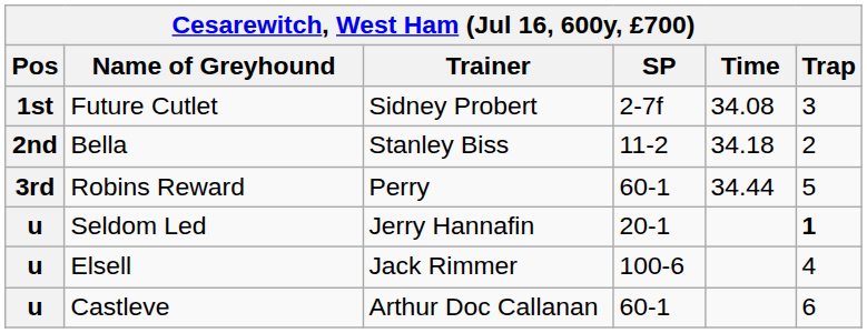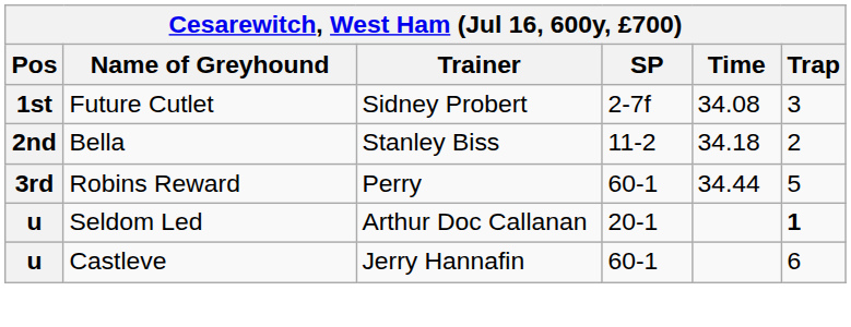 <table class="wikitable">
 <tr>
 <th colspan="6"><a href='#'>Cesarewitch</a>, <a href='#'>West Ham</a> (Jul 16, 600y, £700)</th>
 </tr>
 <tr>
 <th width=30>Pos</th>
 <th width=180>Name of Greyhound</th>
 <th width=150>Trainer</th>
 <th width=50>SP</th>
 <th width=50>Time</th>
 <th width=30>Trap</th>
 </tr>
 <tr>
 <th>1st</th>
 <td>Future Cutlet</td>
 <td>Sidney Probert</td>
 <td>2-7f</td>
 <td>34.08</td>
 <td>3</td>
 </tr>
 <tr>
 <th>2nd</th>
 <td>Bella</td>
 <td>Stanley Biss</td>
 <td>11-2</td>
 <td>34.18</td>
 <td>2</td>
 </tr>
 <tr>
 <th>3rd</th>
 <td>Robins Reward</td>
 <td>Perry</td>
 <td>60-1</td>
 <td>34.44</td>
 <td>5</td>
 </tr>
 <tr>
 <th>u</th>
 <td>Seldom Led</td>
-<td>Jerry Hannafin</td>
+<td>Arthur Doc Callanan</td>
 <td>20-1</td>
 <td></td>
 <td><strong>1</strong></td>
 </tr>
 <tr>
 <th>u</th>
-<td>Elsell</td>
-<td>Jack Rimmer</td>
-<td>100-6</td>
-<td></td>
-<td>4</td>
-</tr>
-<tr>
-<th>u</th>
 <td>Castleve</td>
-<td>Arthur Doc Callanan</td>
+<td>Jerry Hannafin</td>
 <td>60-1</td>
 <td></td>
 <td>6</td>
 </tr>
 </table>
